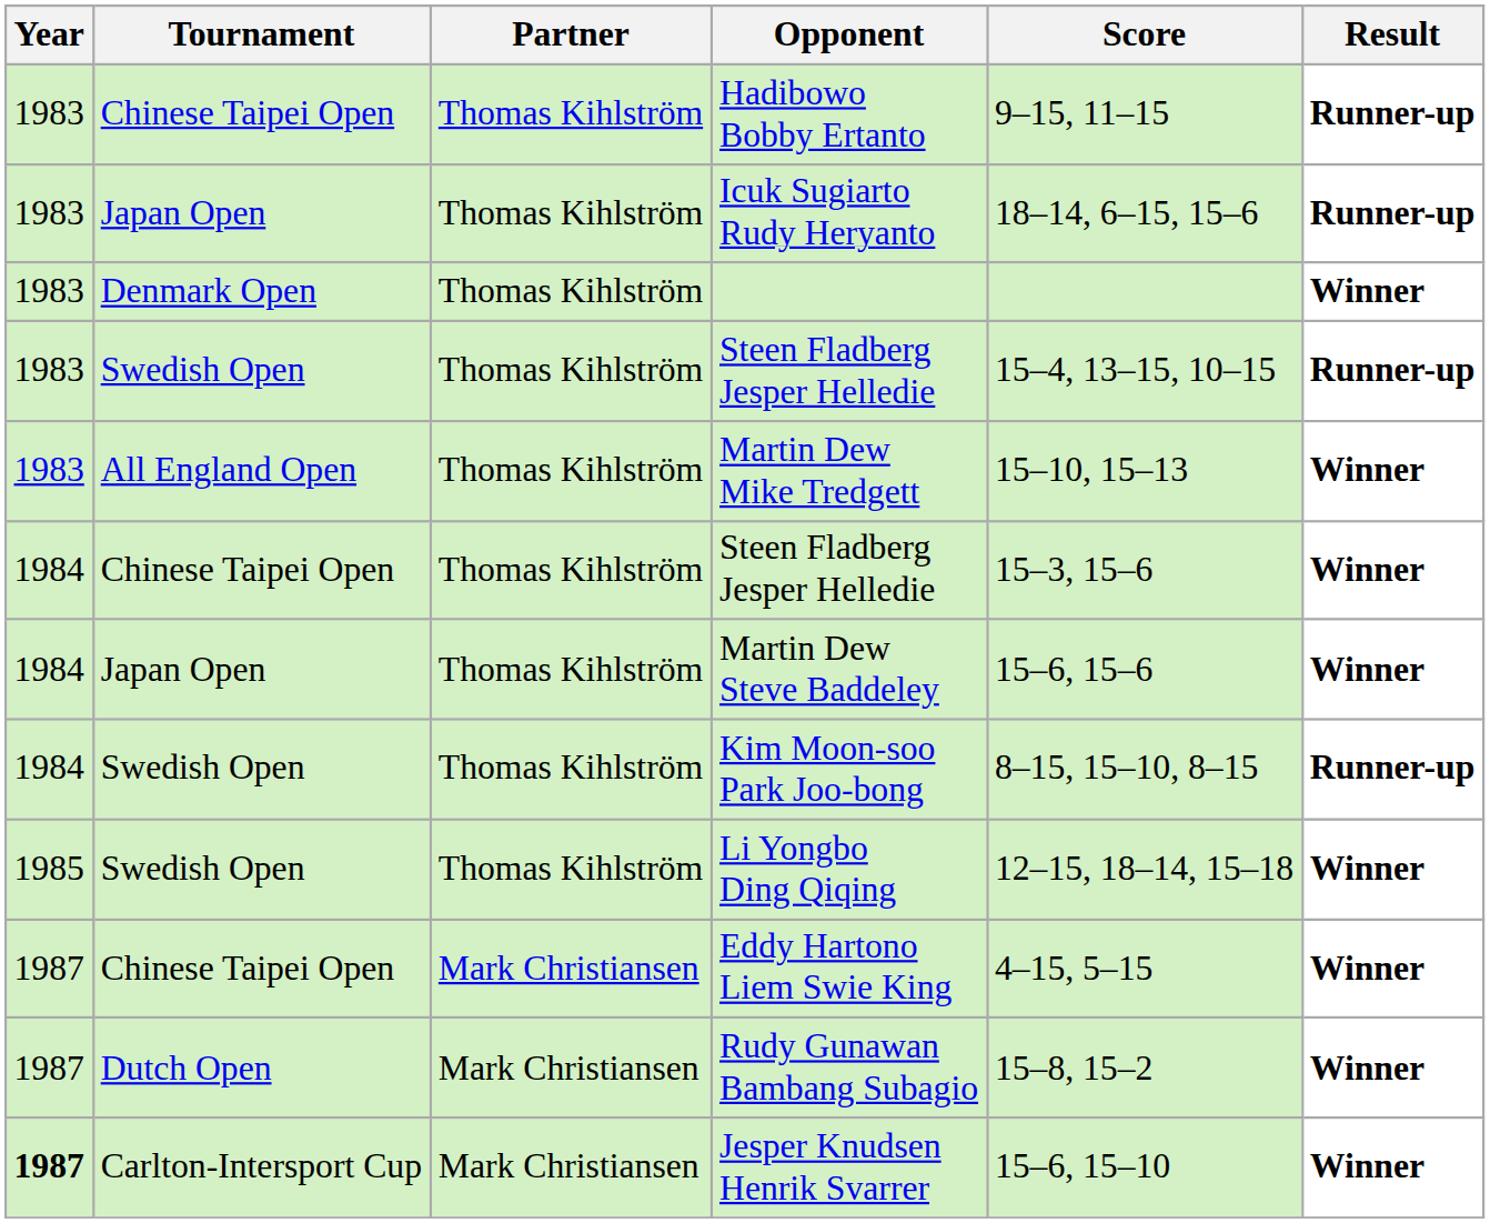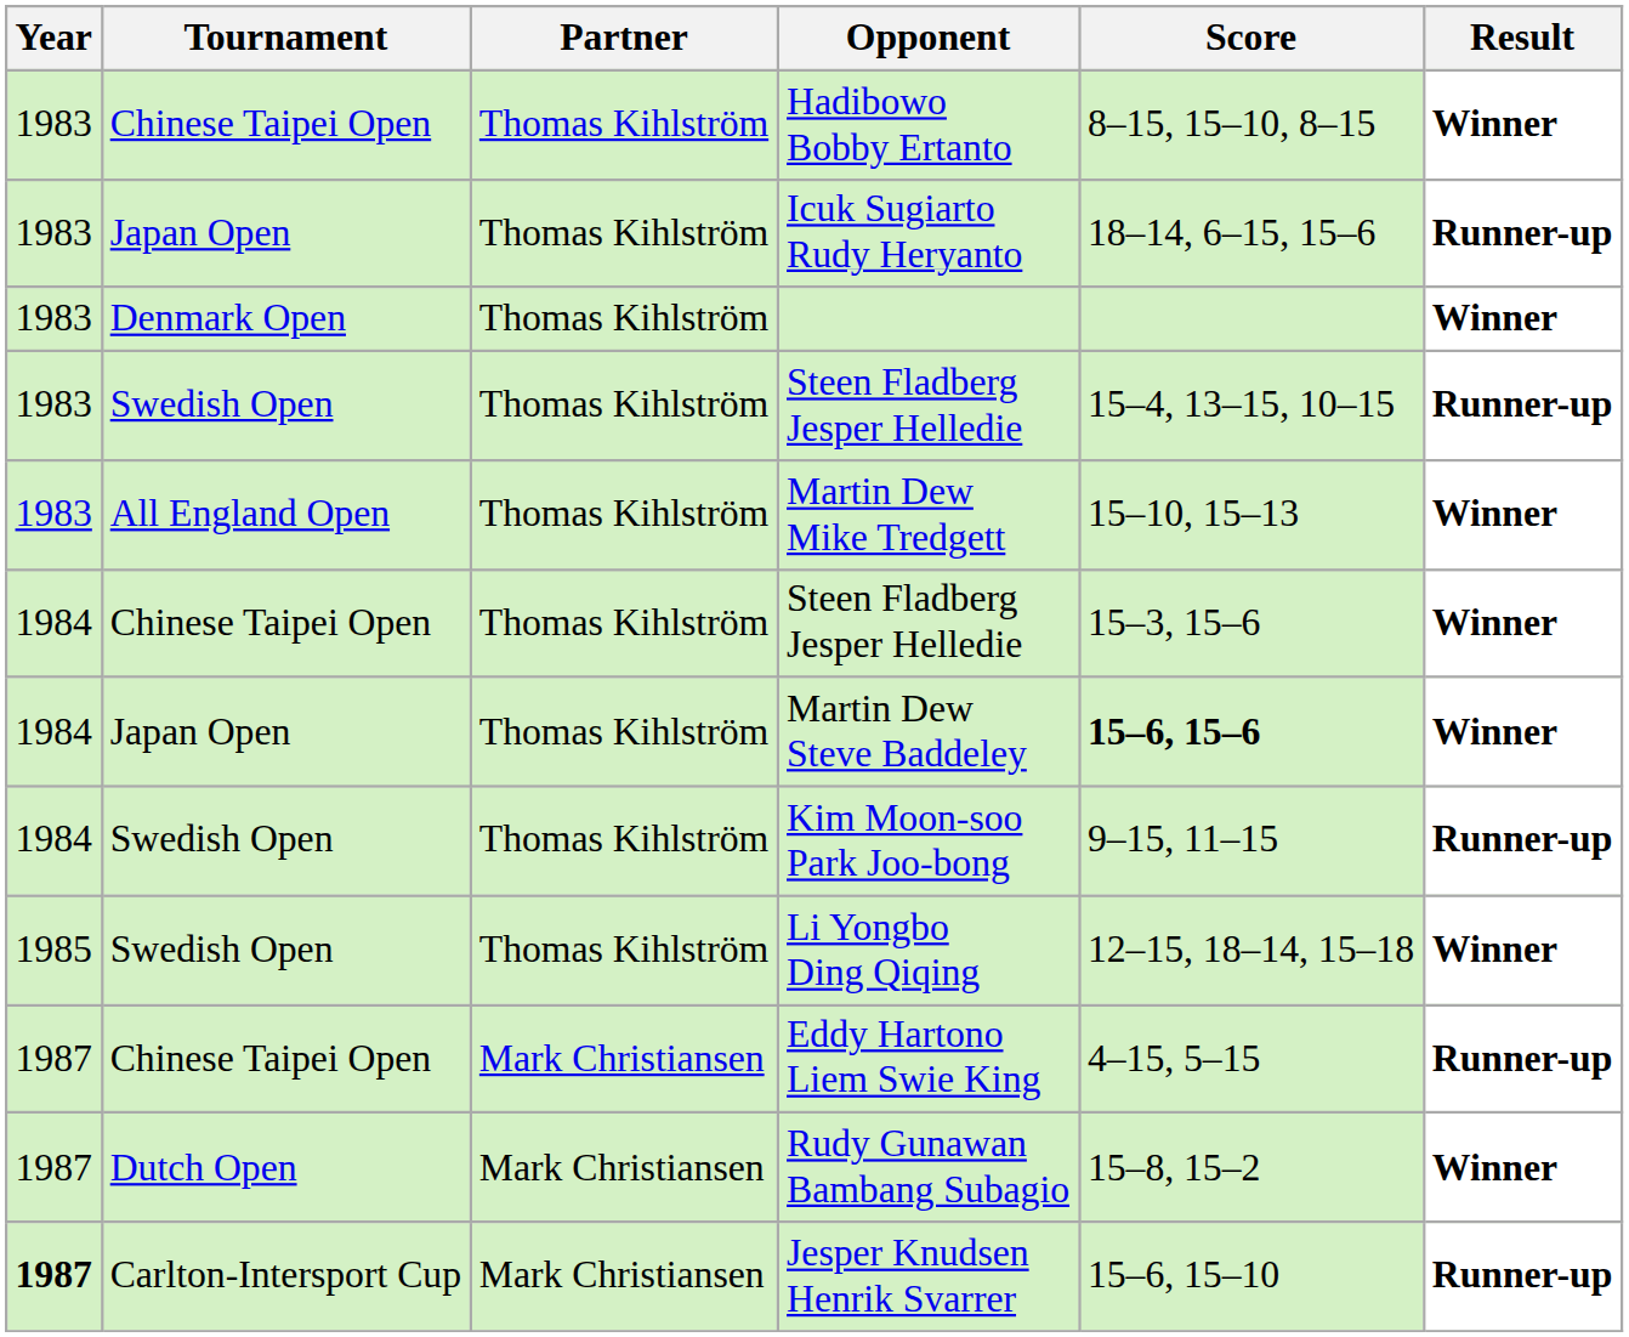 <table class="sortable wikitable" style="font-size: 90%;">
 <tr>
 <th>Year</th>
 <th>Tournament</th>
 <th>Partner</th>
 <th>Opponent</th>
 <th>Score</th>
 <th>Result</th>
 </tr>
 <tr style="background:#D4F1C5">
 <td align="center">1983</td>
 <td><a href='#'>Chinese Taipei Open</a></td>
 <td> <a href='#'>Thomas Kihlström</a></td>
 <td> <a href='#'>Hadibowo</a><br> <a href='#'>Bobby Ertanto</a></td>
-<td>9–15, 11–15</td>
-<td style="text-align:left; background:white"> <strong>Runner-up</strong></td>
+<td>8–15, 15–10, 8–15</td>
+<td style="text-align:left; background:white"> <strong>Winner</strong></td>
 </tr>
 <tr style="background:#D4F1C5">
 <td align="center">1983</td>
 <td><a href='#'>Japan Open</a></td>
 <td> Thomas Kihlström</td>
 <td> <a href='#'>Icuk Sugiarto</a><br> <a href='#'>Rudy Heryanto</a></td>
 <td>18–14, 6–15, 15–6</td>
 <td style="text-align:left; background:white"> <strong>Runner-up</strong></td>
 </tr>
 <tr style="background:#D4F1C5">
 <td align="center">1983</td>
 <td><a href='#'>Denmark Open</a></td>
 <td> Thomas Kihlström</td>
 <td> <br></td>
 <td></td>
 <td style="text-align:left; background:white"> <strong>Winner</strong></td>
 </tr>
 <tr style="background:#D4F1C5">
 <td align="center">1983</td>
 <td><a href='#'>Swedish Open</a></td>
 <td> Thomas Kihlström</td>
 <td> <a href='#'>Steen Fladberg</a> <br> <a href='#'>Jesper Helledie</a></td>
 <td>15–4, 13–15, 10–15</td>
 <td style="text-align:left; background:white"> <strong>Runner-up</strong></td>
 </tr>
 <tr style="background:#D4F1C5">
 <td align="center"><a href='#'>1983</a></td>
 <td><a href='#'>All England Open</a></td>
 <td> Thomas Kihlström</td>
 <td> <a href='#'>Martin Dew</a> <br> <a href='#'>Mike Tredgett</a></td>
 <td>15–10, 15–13</td>
 <td style="text-align:left; background:white"> <strong>Winner</strong></td>
 </tr>
 <tr style="background:#D4F1C5">
 <td align="center">1984</td>
 <td>Chinese Taipei Open</td>
 <td> Thomas Kihlström</td>
 <td> Steen Fladberg <br> Jesper Helledie</td>
 <td>15–3, 15–6</td>
 <td style="text-align:left; background:white"> <strong>Winner</strong></td>
 </tr>
 <tr style="background:#D4F1C5">
 <td align="center">1984</td>
 <td>Japan Open</td>
 <td> Thomas Kihlström</td>
 <td> Martin Dew <br> <a href='#'>Steve Baddeley</a></td>
-<td>15–6, 15–6</td>
+<td><strong>15–6, 15–6</strong></td>
 <td style="text-align:left; background:white"> <strong>Winner</strong></td>
 </tr>
 <tr style="background:#D4F1C5">
 <td align="center">1984</td>
 <td>Swedish Open</td>
 <td> Thomas Kihlström</td>
 <td> <a href='#'>Kim Moon-soo</a> <br> <a href='#'>Park Joo-bong</a></td>
-<td>8–15, 15–10, 8–15</td>
+<td>9–15, 11–15</td>
 <td style="text-align:left; background:white"> <strong>Runner-up</strong></td>
 </tr>
 <tr style="background:#D4F1C5">
 <td align="center">1985</td>
 <td>Swedish Open</td>
 <td> Thomas Kihlström</td>
 <td> <a href='#'>Li Yongbo</a> <br> <a href='#'>Ding Qiqing</a></td>
 <td>12–15, 18–14, 15–18</td>
 <td style="text-align:left; background:white"> <strong>Winner</strong></td>
 </tr>
 <tr style="background:#D4F1C5">
 <td align="center">1987</td>
 <td>Chinese Taipei Open</td>
 <td> <a href='#'>Mark Christiansen</a></td>
 <td> <a href='#'>Eddy Hartono</a><br> <a href='#'>Liem Swie King</a></td>
 <td>4–15, 5–15</td>
-<td style="text-align:left; background:white"> <strong>Winner</strong></td>
+<td style="text-align:left; background:white"> <strong>Runner-up</strong></td>
 </tr>
 <tr style="background:#D4F1C5">
 <td align="center">1987</td>
 <td><a href='#'>Dutch Open</a></td>
 <td> Mark Christiansen</td>
 <td> <a href='#'>Rudy Gunawan</a> <br> <a href='#'>Bambang Subagio</a></td>
 <td>15–8, 15–2</td>
 <td style="text-align:left; background:white"> <strong>Winner</strong></td>
 </tr>
 <tr style="background:#D4F1C5">
 <td align="center"><strong>1987</strong></td>
 <td>Carlton-Intersport Cup</td>
 <td> Mark Christiansen</td>
 <td> <a href='#'>Jesper Knudsen</a> <br> <a href='#'>Henrik Svarrer</a></td>
 <td>15–6, 15–10</td>
-<td style="text-align:left; background:white"> <strong>Winner</strong></td>
+<td style="text-align:left; background:white"> <strong>Runner-up</strong></td>
 </tr>
 </table>
